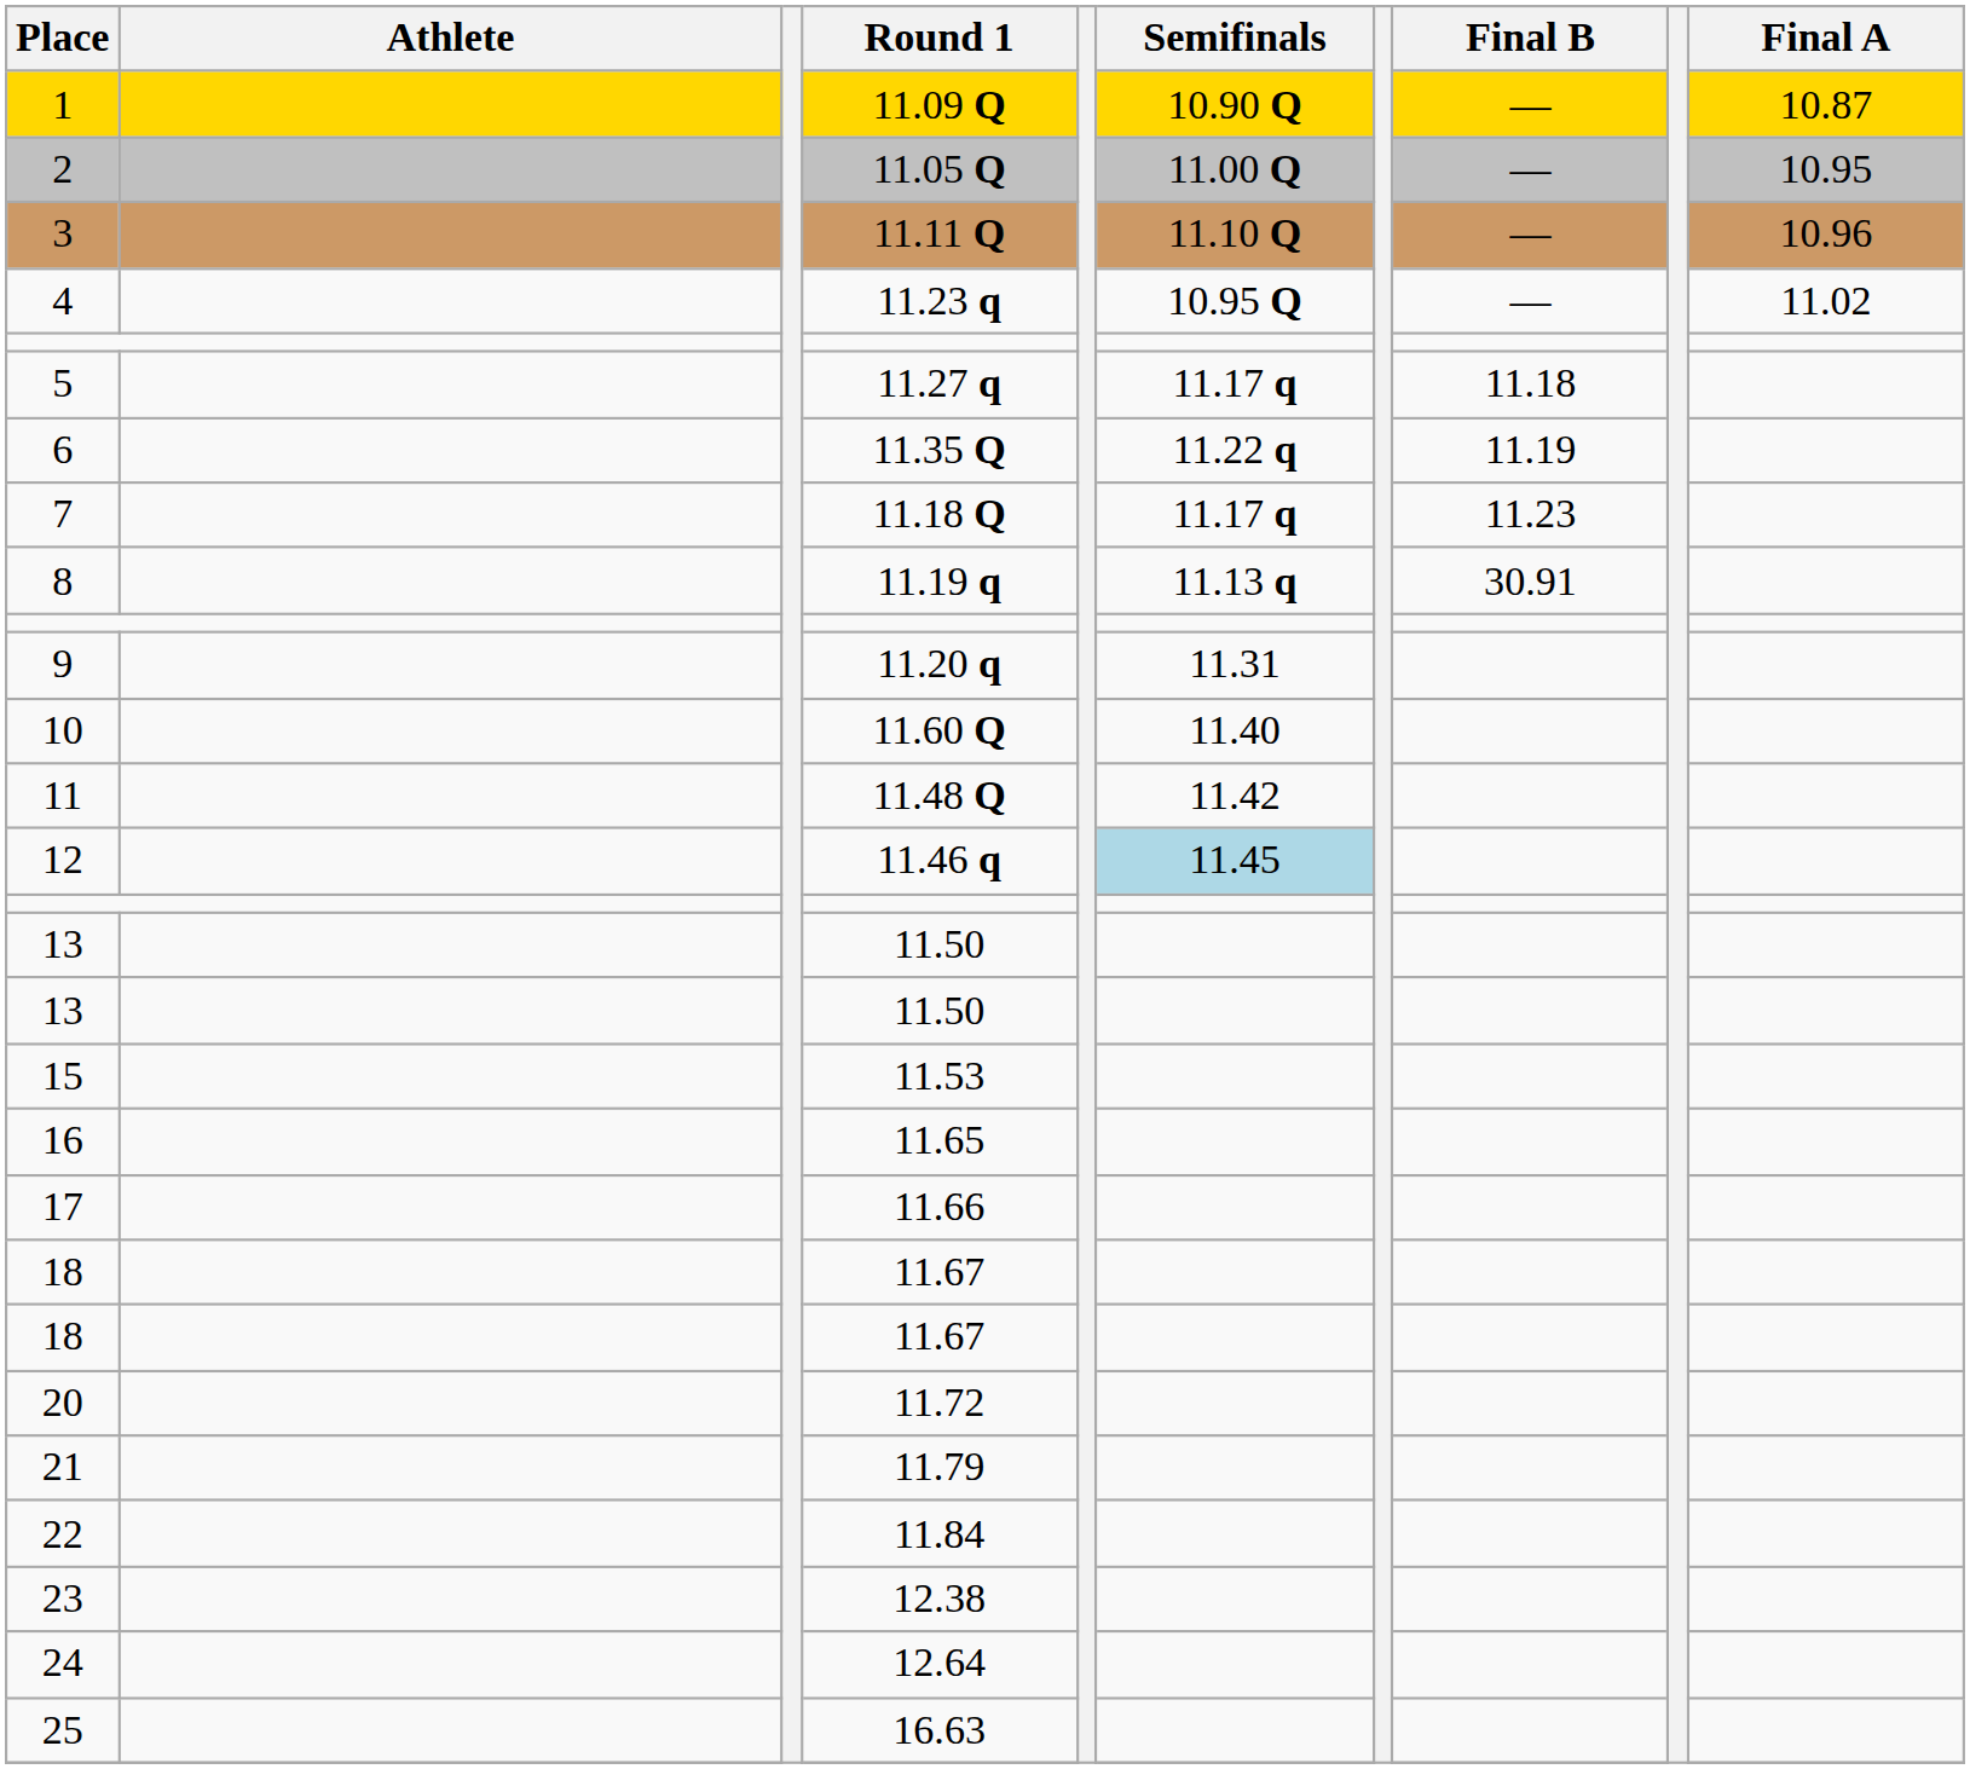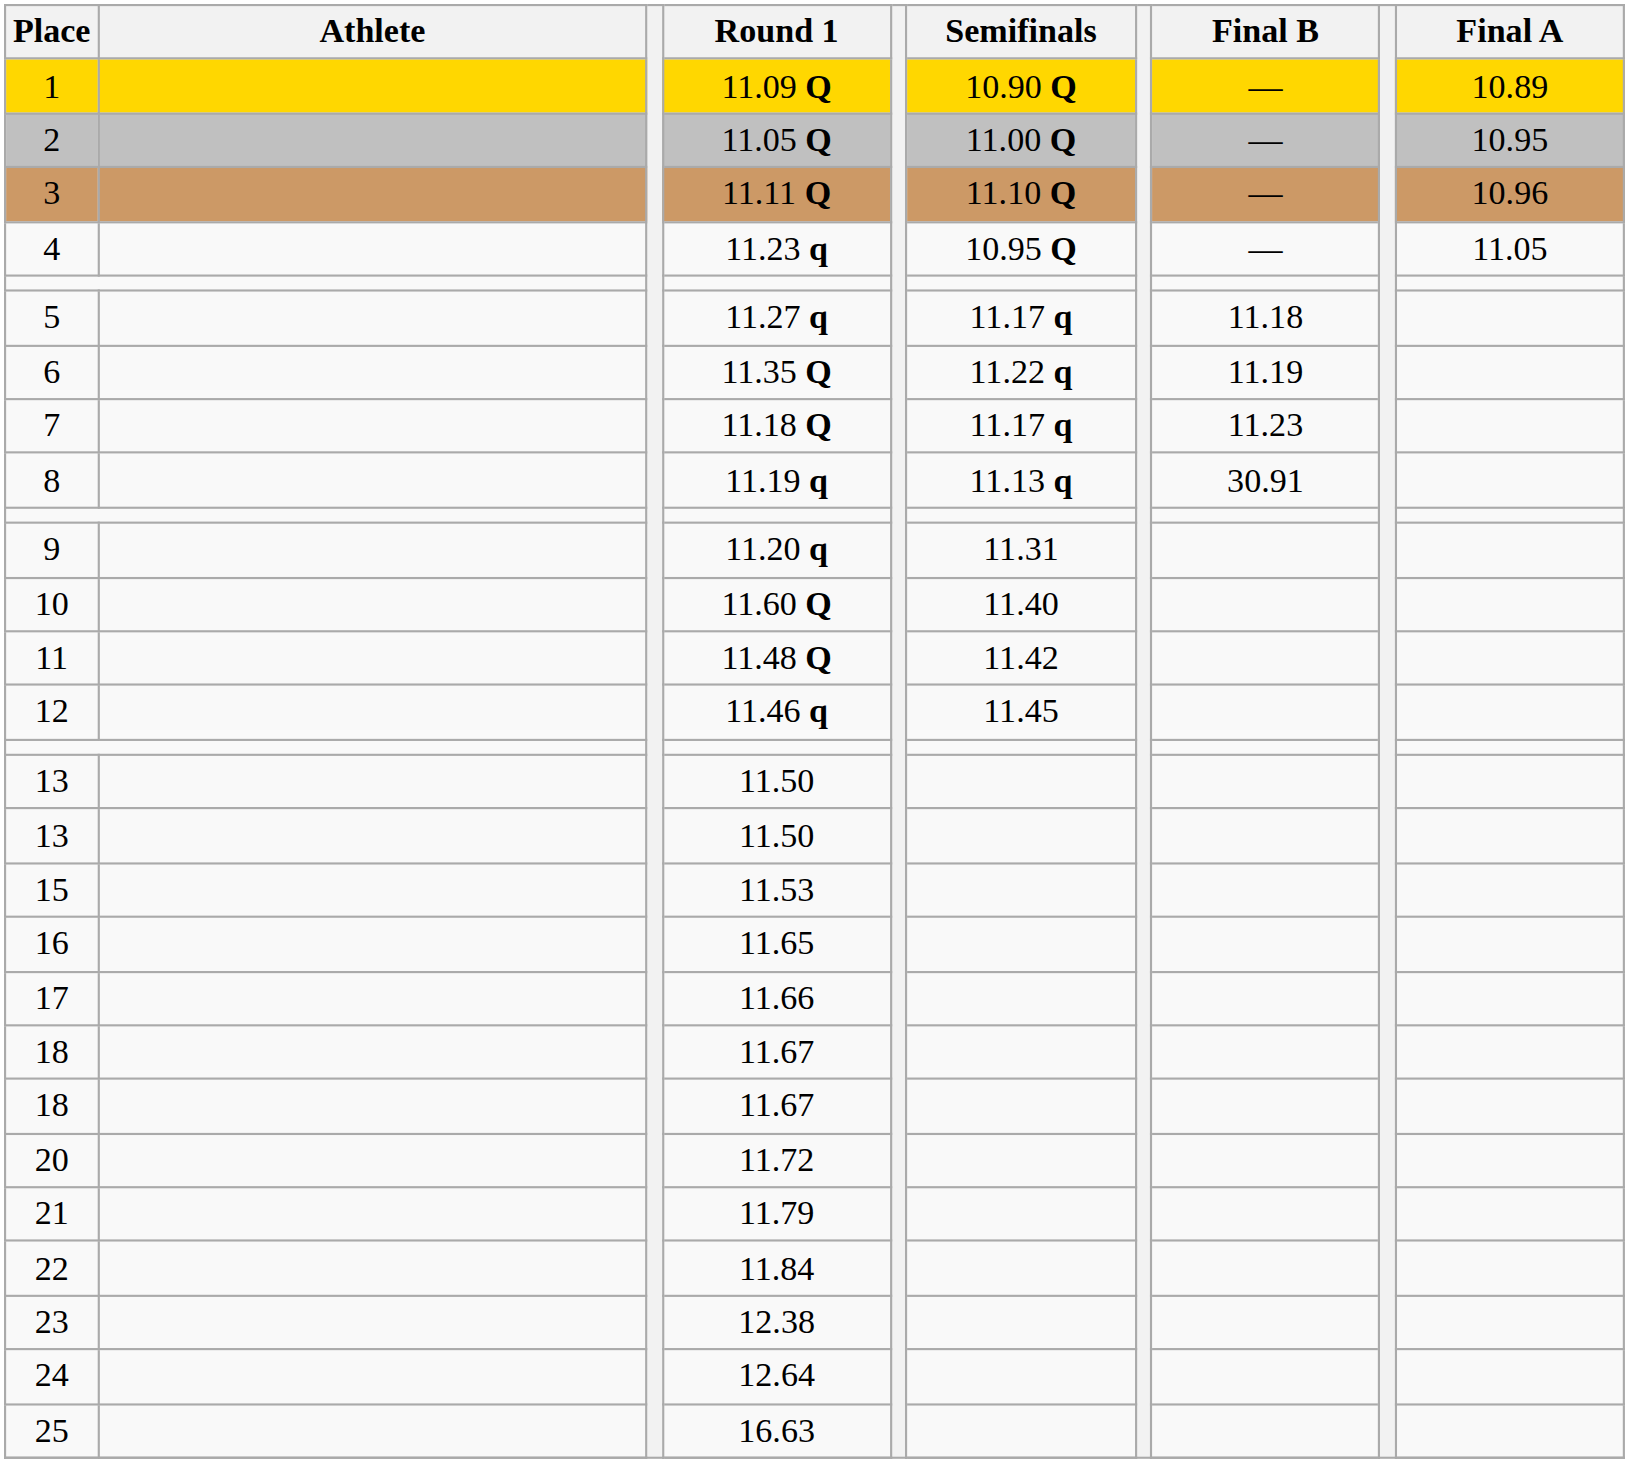 <table class="wikitable" style="text-align:center">
 <tr>
 <th>Place</th>
 <th width=250>Athlete</th>
 <th rowspan=31></th>
 <th width=100>Round 1</th>
 <th rowspan=31></th>
 <th width=100>Semifinals</th>
 <th rowspan=31></th>
 <th width=100>Final B</th>
 <th rowspan=31></th>
 <th width=100>Final A</th>
 </tr>
 <tr bgcolor=gold>
 <td>1</td>
 <td align=left></td>
 <td>11.09 <strong>Q</strong></td>
 <td>10.90 <strong>Q</strong></td>
 <td>—</td>
-<td>10.87</td>
+<td>10.89</td>
 </tr>
 <tr bgcolor=silver>
 <td>2</td>
 <td align=left></td>
 <td>11.05 <strong>Q</strong></td>
 <td>11.00 <strong>Q</strong></td>
 <td>—</td>
 <td>10.95</td>
 </tr>
 <tr bgcolor=cc9966>
 <td>3</td>
 <td align=left></td>
 <td>11.11 <strong>Q</strong></td>
 <td>11.10 <strong>Q</strong></td>
 <td>—</td>
 <td>10.96</td>
 </tr>
 <tr>
 <td>4</td>
 <td align=left></td>
 <td>11.23 <strong>q</strong></td>
 <td>10.95 <strong>Q</strong></td>
 <td>—</td>
-<td>11.02</td>
+<td>11.05</td>
 </tr>
 <tr>
 <td colspan=10></td>
 </tr>
 <tr>
 <td>5</td>
 <td align=left></td>
 <td>11.27 <strong>q</strong></td>
 <td>11.17 <strong>q</strong></td>
 <td>11.18</td>
 <td></td>
 </tr>
 <tr>
 <td>6</td>
 <td align=left></td>
 <td>11.35 <strong>Q</strong></td>
 <td>11.22 <strong>q</strong></td>
 <td>11.19</td>
 <td></td>
 </tr>
 <tr>
 <td>7</td>
 <td align=left></td>
 <td>11.18 <strong>Q</strong></td>
 <td>11.17 <strong>q</strong></td>
 <td>11.23</td>
 <td></td>
 </tr>
 <tr>
 <td>8</td>
 <td align=left></td>
 <td>11.19 <strong>q</strong></td>
 <td>11.13 <strong>q</strong></td>
 <td>30.91</td>
 <td></td>
 </tr>
 <tr>
 <td colspan=10></td>
 </tr>
 <tr>
 <td>9</td>
 <td align=left></td>
 <td>11.20 <strong>q</strong></td>
 <td>11.31</td>
 <td></td>
 <td></td>
 </tr>
 <tr>
 <td>10</td>
 <td align=left></td>
 <td>11.60 <strong>Q</strong></td>
 <td>11.40</td>
 <td></td>
 <td></td>
 </tr>
 <tr>
 <td>11</td>
 <td align=left></td>
 <td>11.48 <strong>Q</strong></td>
 <td>11.42</td>
 <td></td>
 <td></td>
 </tr>
 <tr>
 <td>12</td>
 <td align=left></td>
 <td>11.46 <strong>q</strong></td>
-<td style="background: lightblue;">11.45</td>
+<td>11.45</td>
 <td></td>
 <td></td>
 </tr>
 <tr>
 <td colspan=10></td>
 </tr>
 <tr>
 <td>13</td>
 <td align=left></td>
 <td>11.50</td>
 <td></td>
 <td></td>
 <td></td>
 </tr>
 <tr>
 <td>13</td>
 <td align=left></td>
 <td>11.50</td>
 <td></td>
 <td></td>
 <td></td>
 </tr>
 <tr>
 <td>15</td>
 <td align=left></td>
 <td>11.53</td>
 <td></td>
 <td></td>
 <td></td>
 </tr>
 <tr>
 <td>16</td>
 <td align=left></td>
 <td>11.65</td>
 <td></td>
 <td></td>
 <td></td>
 </tr>
 <tr>
 <td>17</td>
 <td align=left></td>
 <td>11.66</td>
 <td></td>
 <td></td>
 <td></td>
 </tr>
 <tr>
 <td>18</td>
 <td align=left></td>
 <td>11.67</td>
 <td></td>
 <td></td>
 <td></td>
 </tr>
 <tr>
 <td>18</td>
 <td align=left></td>
 <td>11.67</td>
 <td></td>
 <td></td>
 <td></td>
 </tr>
 <tr>
 <td>20</td>
 <td align=left></td>
 <td>11.72</td>
 <td></td>
 <td></td>
 <td></td>
 </tr>
 <tr>
 <td>21</td>
 <td align=left></td>
 <td>11.79</td>
 <td></td>
 <td></td>
 <td></td>
 </tr>
 <tr>
 <td>22</td>
 <td align=left></td>
 <td>11.84</td>
 <td></td>
 <td></td>
 <td></td>
 </tr>
 <tr>
 <td>23</td>
 <td align=left></td>
 <td>12.38</td>
 <td></td>
 <td></td>
 <td></td>
 </tr>
 <tr>
 <td>24</td>
 <td align=left></td>
 <td>12.64</td>
 <td></td>
 <td></td>
 <td></td>
 </tr>
 <tr>
 <td>25</td>
 <td align=left></td>
 <td>16.63</td>
 <td></td>
 <td></td>
 <td></td>
 </tr>
 <tr>
 </tr>
 </table>
